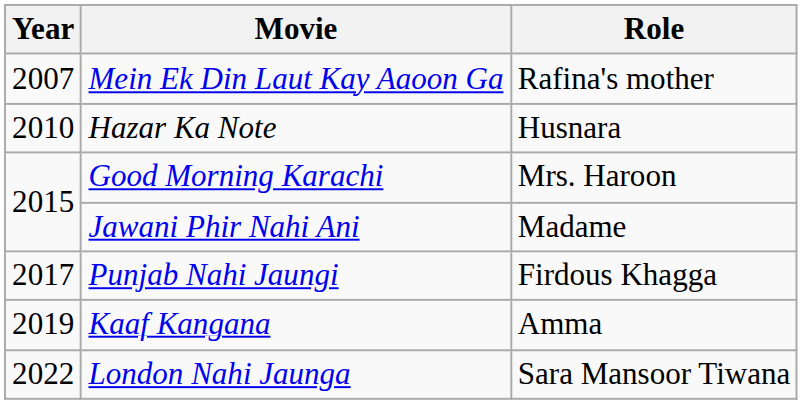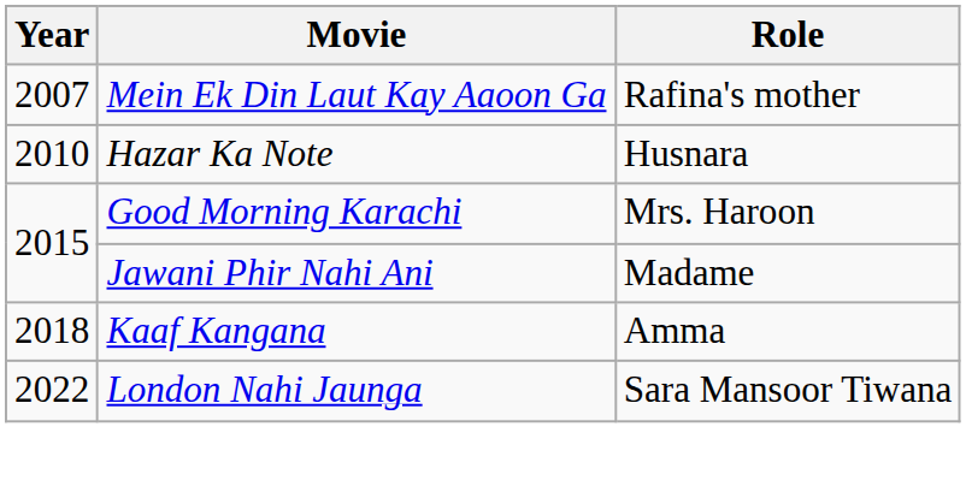 <table class="wikitable">
 <tr>
 <th>Year</th>
 <th>Movie</th>
 <th>Role</th>
 </tr>
 <tr>
 <td>2007</td>
 <td><em><a href='#'>Mein Ek Din Laut Kay Aaoon Ga</a></em></td>
 <td>Rafina's mother</td>
 </tr>
 <tr>
 <td>2010</td>
 <td><em>Hazar Ka Note</em></td>
 <td>Husnara</td>
 </tr>
 <tr>
 <td rowspan="2">2015</td>
 <td><em><a href='#'>Good Morning Karachi</a></em></td>
 <td>Mrs. Haroon</td>
 </tr>
 <tr>
 <td><em><a href='#'>Jawani Phir Nahi Ani</a></em></td>
 <td>Madame</td>
 </tr>
 <tr>
-<td>2017</td>
-<td><em><a href='#'>Punjab Nahi Jaungi</a></em></td>
-<td>Firdous Khagga</td>
-</tr>
-<tr>
-<td>2019</td>
+<td>2018</td>
 <td><em><a href='#'>Kaaf Kangana</a></em></td>
 <td>Amma</td>
 </tr>
 <tr>
 <td>2022</td>
 <td><em><a href='#'>London Nahi Jaunga</a></em></td>
 <td>Sara Mansoor Tiwana</td>
 </tr>
 </table>
